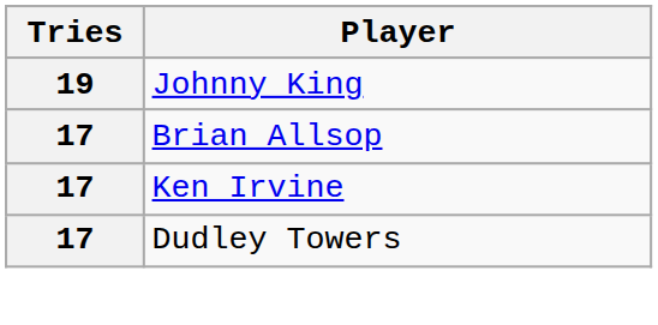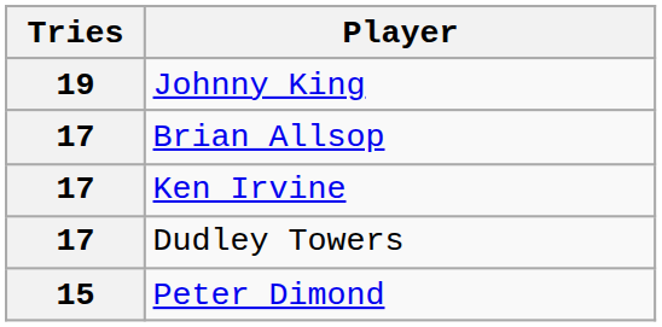 <table class="wikitable" style="text-align:left;">
 <tr>
 <th width=50>Tries</th>
 <th width=200>Player</th>
 </tr>
 <tr>
 <th>19</th>
 <td> <a href='#'>Johnny King</a></td>
 </tr>
 <tr>
 <th>17</th>
 <td> <a href='#'>Brian Allsop</a></td>
 </tr>
 <tr>
 <th>17</th>
 <td> <a href='#'>Ken Irvine</a></td>
 </tr>
 <tr>
 <th>17</th>
 <td> Dudley Towers</td>
 </tr>
+<tr>
+<th>15</th>
+<td> <a href='#'>Peter Dimond</a></td>
+</tr>
 </table>
